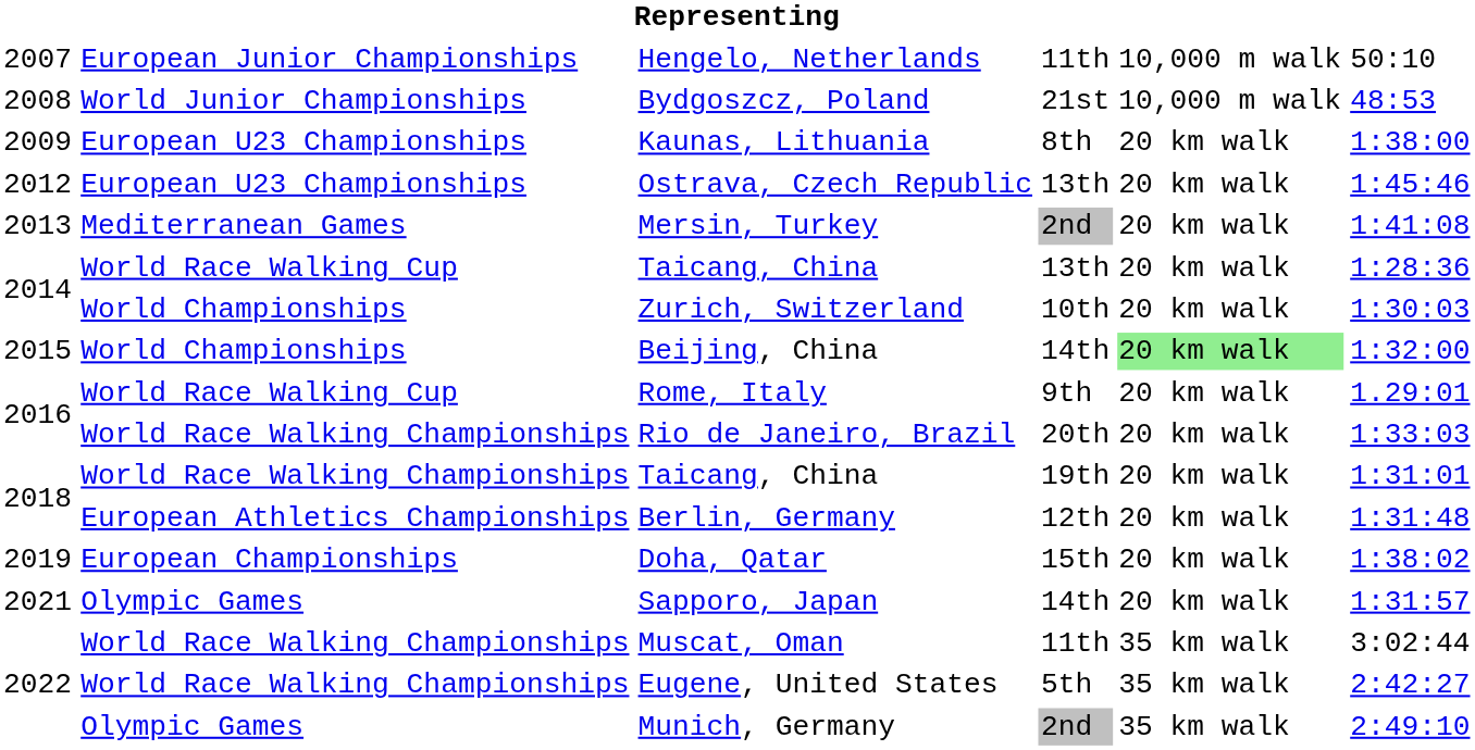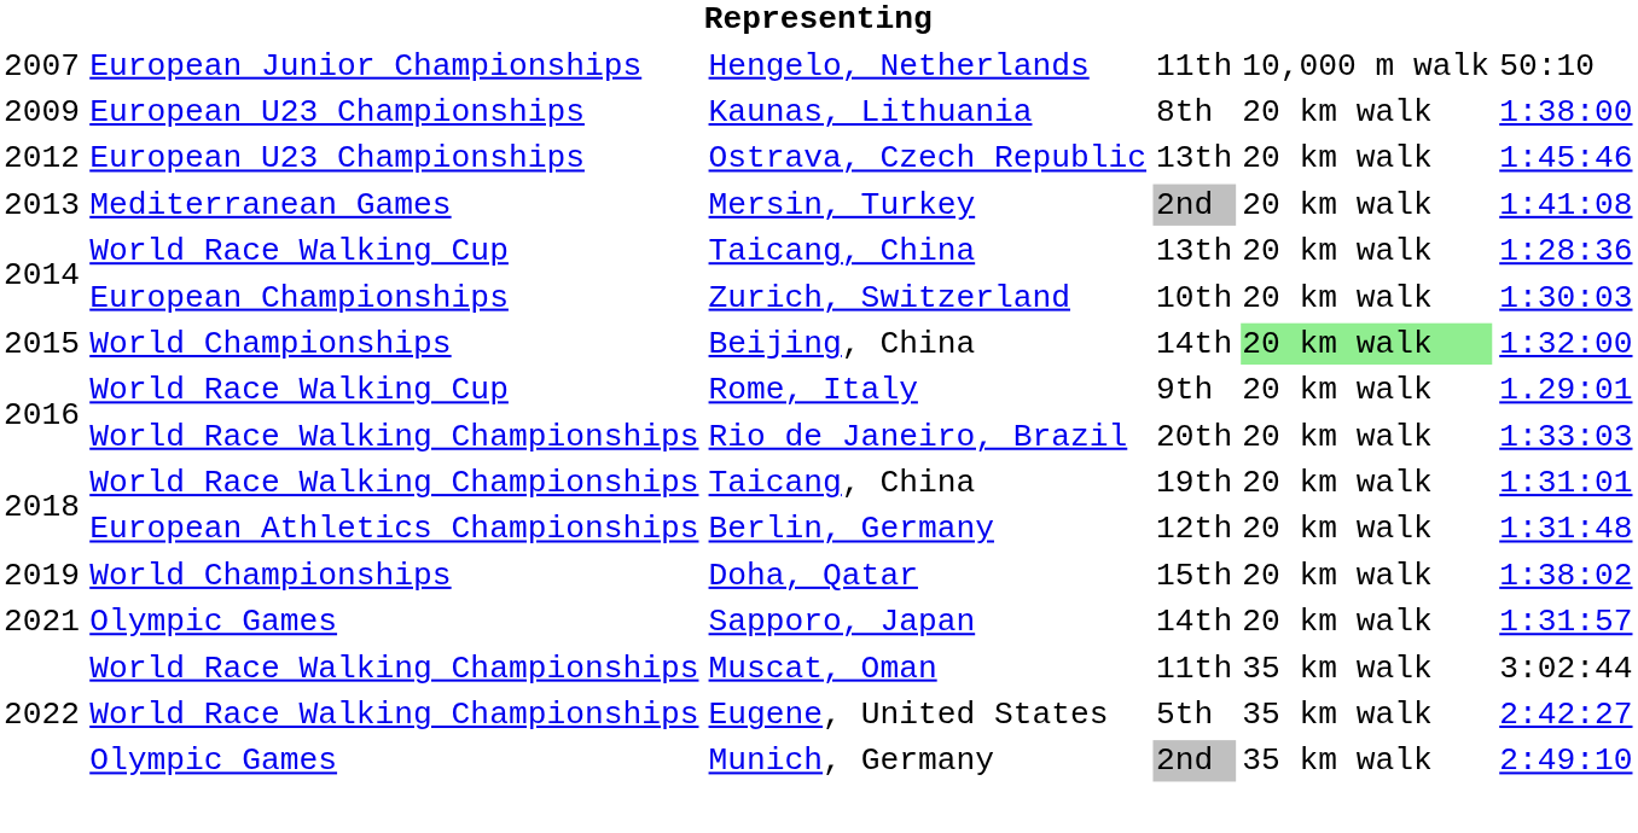 <table>
 <tr>
 <th colspan="6">Representing </th>
 </tr>
 <tr>
 <td>2007</td>
 <td><a href='#'>European Junior Championships</a></td>
 <td><a href='#'>Hengelo, Netherlands</a></td>
 <td>11th</td>
 <td>10,000 m walk</td>
 <td>50:10</td>
-</tr>
-<tr>
-<td>2008</td>
-<td><a href='#'>World Junior Championships</a></td>
-<td><a href='#'>Bydgoszcz, Poland</a></td>
-<td>21st</td>
-<td>10,000 m walk</td>
-<td><a href='#'>48:53</a></td>
 </tr>
 <tr>
 <td>2009</td>
 <td><a href='#'>European U23 Championships</a></td>
 <td><a href='#'>Kaunas, Lithuania</a></td>
 <td>8th</td>
 <td>20 km walk</td>
 <td><a href='#'>1:38:00</a></td>
 </tr>
 <tr>
 <td>2012</td>
 <td><a href='#'>European U23 Championships</a></td>
 <td><a href='#'>Ostrava, Czech Republic</a></td>
 <td>13th</td>
 <td>20 km walk</td>
 <td><a href='#'>1:45:46</a></td>
 </tr>
 <tr>
 <td>2013</td>
 <td><a href='#'>Mediterranean Games</a></td>
 <td><a href='#'>Mersin, Turkey</a></td>
 <td bgcolor=silver>2nd</td>
 <td>20 km walk</td>
 <td><a href='#'>1:41:08</a></td>
 </tr>
 <tr>
 <td rowspan=2>2014</td>
 <td><a href='#'>World Race Walking Cup</a></td>
 <td><a href='#'>Taicang, China</a></td>
 <td>13th</td>
 <td>20 km walk</td>
 <td><a href='#'>1:28:36</a></td>
 </tr>
 <tr>
-<td><a href='#'>World Championships</a></td>
+<td><a href='#'>European Championships</a></td>
 <td><a href='#'>Zurich, Switzerland</a></td>
 <td>10th</td>
 <td>20 km walk</td>
 <td><a href='#'>1:30:03</a></td>
 </tr>
 <tr>
 <td>2015</td>
 <td><a href='#'>World Championships</a></td>
 <td><a href='#'>Beijing</a>, China</td>
 <td>14th</td>
 <td style="background: lightgreen;">20 km walk</td>
 <td><a href='#'>1:32:00</a></td>
 </tr>
 <tr>
 <td rowspan=2>2016</td>
 <td><a href='#'>World Race Walking Cup</a></td>
 <td><a href='#'>Rome, Italy</a></td>
 <td>9th</td>
 <td>20 km walk</td>
 <td><a href='#'>1.29:01</a></td>
 </tr>
 <tr>
 <td><a href='#'>World Race Walking Championships</a></td>
 <td><a href='#'>Rio de Janeiro, Brazil</a></td>
 <td>20th</td>
 <td>20 km walk</td>
 <td><a href='#'>1:33:03</a></td>
 </tr>
 <tr>
 <td rowspan=2>2018</td>
 <td><a href='#'>World Race Walking Championships</a></td>
 <td><a href='#'>Taicang</a>, China</td>
 <td>19th</td>
 <td>20 km walk</td>
 <td><a href='#'>1:31:01</a></td>
 </tr>
 <tr>
 <td><a href='#'>European Athletics Championships</a></td>
 <td><a href='#'>Berlin, Germany</a></td>
 <td>12th</td>
 <td>20 km walk</td>
 <td><a href='#'>1:31:48</a></td>
 </tr>
 <tr>
 <td>2019</td>
-<td><a href='#'>European Championships</a></td>
+<td><a href='#'>World Championships</a></td>
 <td><a href='#'>Doha, Qatar</a></td>
 <td>15th</td>
 <td>20 km walk</td>
 <td><a href='#'>1:38:02</a></td>
 </tr>
 <tr>
 <td>2021</td>
 <td><a href='#'>Olympic Games</a></td>
 <td><a href='#'>Sapporo, Japan</a></td>
 <td>14th</td>
 <td>20 km walk</td>
 <td><a href='#'>1:31:57</a></td>
 </tr>
 <tr>
 <td rowspan=3>2022</td>
 <td><a href='#'>World Race Walking Championships</a></td>
 <td><a href='#'>Muscat, Oman</a></td>
 <td>11th</td>
 <td>35 km walk</td>
 <td>3:02:44</td>
 </tr>
 <tr>
 <td><a href='#'>World Race Walking Championships</a></td>
 <td><a href='#'>Eugene</a>, United States</td>
 <td>5th</td>
 <td>35 km walk</td>
 <td><a href='#'>2:42:27</a></td>
 </tr>
 <tr>
 <td><a href='#'>Olympic Games</a></td>
 <td><a href='#'>Munich</a>, Germany</td>
 <td bgcolor=silver>2nd</td>
 <td>35 km walk</td>
 <td><a href='#'>2:49:10</a></td>
 </tr>
 </table>
